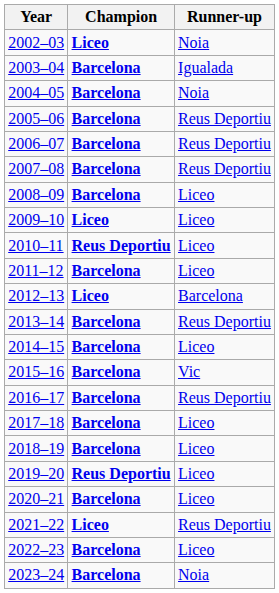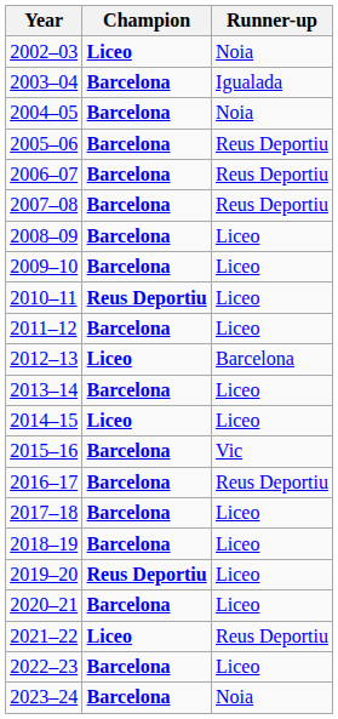 <table class="wikitable">
 <tr>
 <th>Year</th>
 <th>Champion</th>
 <th>Runner-up</th>
 </tr>
 <tr>
 <td><a href='#'>2002–03</a></td>
 <td><strong><a href='#'>Liceo</a></strong></td>
 <td><a href='#'>Noia</a></td>
 </tr>
 <tr>
 <td><a href='#'>2003–04</a></td>
 <td><strong><a href='#'>Barcelona</a></strong></td>
 <td><a href='#'>Igualada</a></td>
 </tr>
 <tr>
 <td><a href='#'>2004–05</a></td>
 <td><strong><a href='#'>Barcelona</a></strong></td>
 <td><a href='#'>Noia</a></td>
 </tr>
 <tr>
 <td><a href='#'>2005–06</a></td>
 <td><strong><a href='#'>Barcelona</a></strong></td>
 <td><a href='#'>Reus Deportiu</a></td>
 </tr>
 <tr>
 <td><a href='#'>2006–07</a></td>
 <td><strong><a href='#'>Barcelona</a></strong></td>
 <td><a href='#'>Reus Deportiu</a></td>
 </tr>
 <tr>
 <td><a href='#'>2007–08</a></td>
 <td><strong><a href='#'>Barcelona</a></strong></td>
 <td><a href='#'>Reus Deportiu</a></td>
 </tr>
 <tr>
 <td><a href='#'>2008–09</a></td>
 <td><strong><a href='#'>Barcelona</a></strong></td>
 <td><a href='#'>Liceo</a></td>
 </tr>
 <tr>
 <td><a href='#'>2009–10</a></td>
-<td><strong><a href='#'>Liceo</a></strong></td>
+<td><strong><a href='#'>Barcelona</a></strong></td>
 <td><a href='#'>Liceo</a></td>
 </tr>
 <tr>
 <td><a href='#'>2010–11</a></td>
 <td><strong><a href='#'>Reus Deportiu</a></strong></td>
 <td><a href='#'>Liceo</a></td>
 </tr>
 <tr>
 <td><a href='#'>2011–12</a></td>
 <td><strong><a href='#'>Barcelona</a></strong></td>
 <td><a href='#'>Liceo</a></td>
 </tr>
 <tr>
 <td><a href='#'>2012–13</a></td>
 <td><strong><a href='#'>Liceo</a></strong></td>
 <td><a href='#'>Barcelona</a></td>
 </tr>
 <tr>
 <td><a href='#'>2013–14</a></td>
 <td><strong><a href='#'>Barcelona</a></strong></td>
-<td><a href='#'>Reus Deportiu</a></td>
+<td><a href='#'>Liceo</a></td>
 </tr>
 <tr>
 <td><a href='#'>2014–15</a></td>
-<td><strong><a href='#'>Barcelona</a></strong></td>
+<td><strong><a href='#'>Liceo</a></strong></td>
 <td><a href='#'>Liceo</a></td>
 </tr>
 <tr>
 <td><a href='#'>2015–16</a></td>
 <td><strong><a href='#'>Barcelona</a></strong></td>
 <td><a href='#'>Vic</a></td>
 </tr>
 <tr>
 <td><a href='#'>2016–17</a></td>
 <td><strong><a href='#'>Barcelona</a></strong></td>
 <td><a href='#'>Reus Deportiu</a></td>
 </tr>
 <tr>
 <td><a href='#'>2017–18</a></td>
 <td><strong><a href='#'>Barcelona</a></strong></td>
 <td><a href='#'>Liceo</a></td>
 </tr>
 <tr>
 <td><a href='#'>2018–19</a></td>
 <td><strong><a href='#'>Barcelona</a></strong></td>
 <td><a href='#'>Liceo</a></td>
 </tr>
 <tr>
 <td><a href='#'>2019–20</a></td>
 <td><strong><a href='#'>Reus Deportiu</a></strong></td>
 <td><a href='#'>Liceo</a></td>
 </tr>
 <tr>
 <td><a href='#'>2020–21</a></td>
 <td><strong><a href='#'>Barcelona</a></strong></td>
 <td><a href='#'>Liceo</a></td>
 </tr>
 <tr>
 <td><a href='#'>2021–22</a></td>
 <td><strong><a href='#'>Liceo</a></strong></td>
 <td><a href='#'>Reus Deportiu</a></td>
 </tr>
 <tr>
 <td><a href='#'>2022–23</a></td>
 <td><strong><a href='#'>Barcelona</a></strong></td>
 <td><a href='#'>Liceo</a></td>
 </tr>
 <tr>
 <td><a href='#'>2023–24</a></td>
 <td><strong><a href='#'>Barcelona</a></strong></td>
 <td><a href='#'>Noia</a></td>
 </tr>
 </table>
